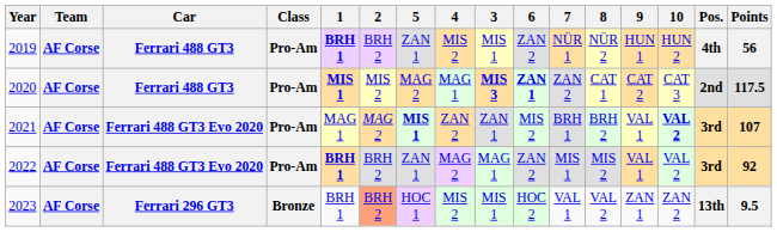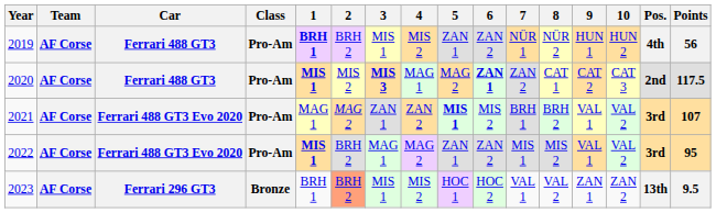 <table class="wikitable" border="1" style="text-align:center; font-size:90%;">
 <tr>
 <th>Year</th>
 <th>Team</th>
 <th>Car</th>
 <th>Class</th>
 <th>1</th>
 <th>2</th>
+<th>3</th>
+<th>4</th>
 <th>5</th>
-<th>4</th>
-<th>3</th>
 <th>6</th>
 <th>7</th>
 <th>8</th>
 <th>9</th>
 <th>10</th>
 <th>Pos.</th>
 <th>Points</th>
 </tr>
 <tr>
 <td><a href='#'>2019</a></td>
 <th><a href='#'>AF Corse</a></th>
 <th><a href='#'>Ferrari 488 GT3</a></th>
 <th>Pro-Am</th>
 <td style="background:#EFCFFF;"><strong><a href='#'>BRH<br>1</a></strong><br></td>
 <td style="background:#EFCFFF;"><a href='#'>BRH<br>2</a><br></td>
+<td style="background:#FFFFBF;"><a href='#'>MIS<br>1</a><br></td>
+<td style="background:#FFDF9F;"><a href='#'>MIS<br>2</a><br></td>
 <td style="background:#DFDFDF;"><a href='#'>ZAN<br>1</a><br></td>
-<td style="background:#FFDF9F;"><a href='#'>MIS<br>2</a><br></td>
-<td style="background:#FFFFBF;"><a href='#'>MIS<br>1</a><br></td>
 <td style="background:#DFDFDF;"><a href='#'>ZAN<br>2</a><br></td>
 <td style="background:#FFDF9F;"><a href='#'>NÜR<br>1</a><br></td>
 <td style="background:#FFFFBF;"><a href='#'>NÜR<br>2</a><br></td>
 <td style="background:#FFDF9F;"><a href='#'>HUN<br>1</a><br></td>
 <td style="background:#FFDF9F;"><a href='#'>HUN<br>2</a><br></td>
 <th>4th</th>
 <th>56</th>
 </tr>
 <tr>
 <td><a href='#'>2020</a></td>
 <th><a href='#'>AF Corse</a></th>
 <th><a href='#'>Ferrari 488 GT3</a></th>
 <th>Pro-Am</th>
 <td style="background:#FFDF9F;"><strong><a href='#'>MIS<br>1</a></strong><br></td>
 <td style="background:#FFFFBF;"><a href='#'>MIS<br>2</a><br></td>
+<td style="background:#FFDF9F;"><strong><a href='#'>MIS<br>3</a></strong><br></td>
+<td style="background:#DFFFDF;"><a href='#'>MAG<br>1</a><br></td>
 <td style="background:#FFDF9F;"><a href='#'>MAG<br>2</a><br></td>
-<td style="background:#DFFFDF;"><a href='#'>MAG<br>1</a><br></td>
-<td style="background:#FFDF9F;"><strong><a href='#'>MIS<br>3</a></strong><br></td>
 <td style="background:#DFFFDF;"><strong><a href='#'>ZAN<br>1</a></strong><br></td>
 <td style="background:#DFDFDF;"><a href='#'>ZAN<br>2</a><br></td>
 <td style="background:#FFFFBF;"><a href='#'>CAT<br>1</a><br></td>
 <td style="background:#FFDF9F;"><a href='#'>CAT<br>2</a><br></td>
 <td style="background:#FFFFBF;"><a href='#'>CAT<br>3</a><br></td>
 <th style="background:#DFDFDF;">2nd</th>
 <th style="background:#DFDFDF;">117.5</th>
 </tr>
 <tr>
 <td><a href='#'>2021</a></td>
 <th><a href='#'>AF Corse</a></th>
 <th><a href='#'>Ferrari 488 GT3 Evo 2020</a></th>
 <th>Pro-Am</th>
 <td style="background:#FFFFBF;"><a href='#'>MAG<br>1</a><br></td>
 <td style="background:#FFDF9F;"><em><a href='#'>MAG<br>2</a></em><br></td>
+<td style="background:#DFDFDF;"><a href='#'>ZAN<br>1</a><br></td>
+<td style="background:#FFDF9F;"><a href='#'>ZAN<br>2</a><br></td>
 <td style="background:#DFFFDF;"><strong><a href='#'>MIS<br>1</a></strong><br></td>
-<td style="background:#FFDF9F;"><a href='#'>ZAN<br>2</a><br></td>
-<td style="background:#DFDFDF;"><a href='#'>ZAN<br>1</a><br></td>
 <td style="background:#DFFFDF;"><a href='#'>MIS<br>2</a><br></td>
 <td style="background:#DFDFDF;"><a href='#'>BRH<br>1</a><br></td>
 <td style="background:#DFFFDF;"><a href='#'>BRH<br>2</a><br></td>
 <td style="background:#FFFFBF;"><a href='#'>VAL<br>1</a><br></td>
-<td style="background:#DFFFDF;"><strong><a href='#'>VAL<br>2</a><br></strong></td>
+<td style="background:#DFFFDF;"><a href='#'>VAL<br>2</a><br></td>
 <th style="background:#FFDF9F;">3rd</th>
 <th style="background:#FFDF9F;">107</th>
 </tr>
 <tr>
 <td><a href='#'>2022</a></td>
 <th><a href='#'>AF Corse</a></th>
 <th><a href='#'>Ferrari 488 GT3 Evo 2020</a></th>
 <th>Pro-Am</th>
-<td style="background:#FFDF9F;"><strong><a href='#'>BRH<br>1</a></strong><br></td>
+<td style="background:#FFDF9F;"><strong><a href='#'>MIS<br>1</a></strong><br></td>
 <td style="background:#DFDFDF;"><a href='#'>BRH<br>2</a><br></td>
+<td style="background:#DFFFDF;"><a href='#'>MAG<br>1</a><br></td>
+<td style="background:#EFCFFF;"><a href='#'>MAG<br>2</a><br></td>
 <td style="background:#DFDFDF;"><a href='#'>ZAN<br>1</a><br></td>
-<td style="background:#EFCFFF;"><a href='#'>MAG<br>2</a><br></td>
-<td style="background:#DFFFDF;"><a href='#'>MAG<br>1</a><br></td>
 <td style="background:#DFDFDF;"><a href='#'>ZAN<br>2</a><br></td>
 <td style="background:#DFDFDF;"><a href='#'>MIS<br>1</a><br></td>
 <td style="background:#DFDFDF;"><a href='#'>MIS<br>2</a><br></td>
 <td style="background:#FFDF9F;"><a href='#'>VAL<br>1</a><br></td>
 <td style="background:#DFFFDF;"><a href='#'>VAL <br>2</a><br></td>
 <th style="background:#FFDF9F;">3rd</th>
-<th style="background:#FFDF9F;">92</th>
+<th style="background:#FFDF9F;">95</th>
 </tr>
 <tr>
 <td><a href='#'>2023</a></td>
 <th><a href='#'>AF Corse</a></th>
 <th><a href='#'>Ferrari 296 GT3</a></th>
 <th>Bronze</th>
 <td><a href='#'>BRH<br>1</a></td>
 <td style="background: lightsalmon;"><a href='#'>BRH<br>2</a></td>
+<td style="background:#DFFFDF;"><a href='#'>MIS<br>1</a><br></td>
+<td style="background:#DFFFDF;"><a href='#'>MIS<br>2</a><br></td>
 <td style="background:#EFCFFF;"><a href='#'>HOC<br>1</a><br></td>
-<td style="background:#DFFFDF;"><a href='#'>MIS<br>2</a><br></td>
-<td style="background:#DFFFDF;"><a href='#'>MIS<br>1</a><br></td>
 <td style="background:#DFFFDF;"><a href='#'>HOC<br>2</a><br></td>
 <td><a href='#'>VAL<br>1</a></td>
 <td><a href='#'>VAL<br>2</a></td>
 <td><a href='#'>ZAN<br>1</a></td>
 <td><a href='#'>ZAN<br>2</a></td>
 <th>13th</th>
 <th>9.5</th>
 </tr>
 </table>
